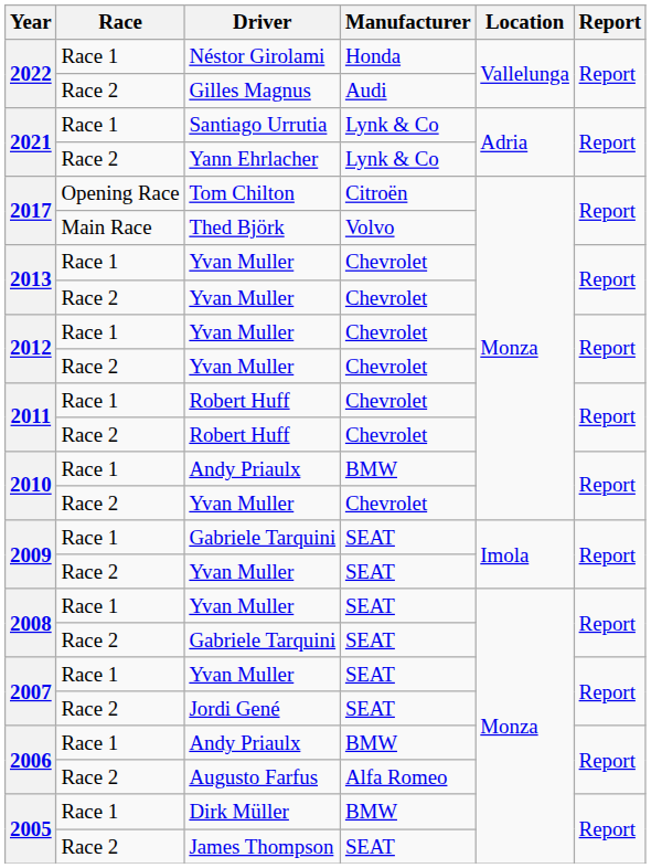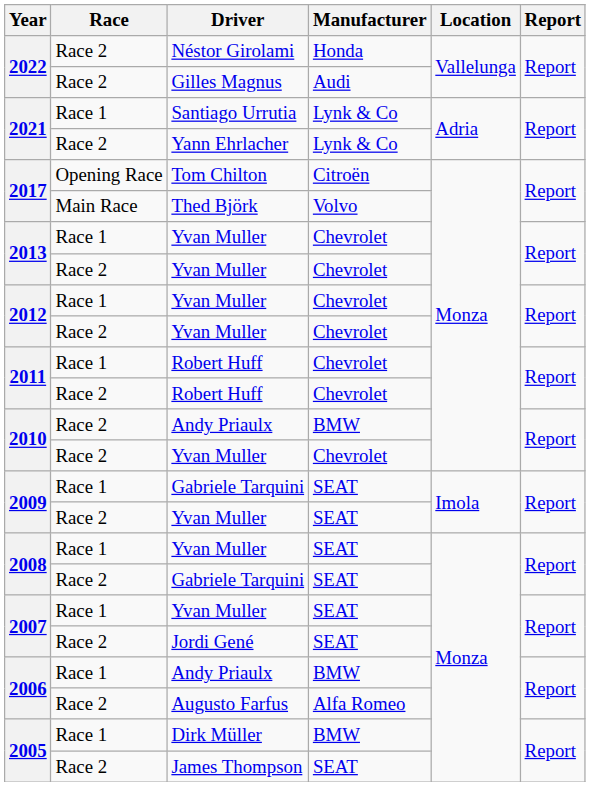 <table class="wikitable" style="font-size: 95%;">
 <tr>
 <th>Year</th>
 <th>Race</th>
 <th>Driver</th>
 <th>Manufacturer</th>
 <th>Location</th>
 <th>Report</th>
 </tr>
 <tr>
 <th rowspan=2><a href='#'>2022</a></th>
-<td>Race 1</td>
+<td>Race 2</td>
 <td> <a href='#'>Néstor Girolami</a></td>
 <td> <a href='#'>Honda</a></td>
 <td rowspan=2><a href='#'>Vallelunga</a></td>
 <td rowspan=2><a href='#'>Report</a></td>
 </tr>
 <tr>
 <td>Race 2</td>
 <td> <a href='#'>Gilles Magnus</a></td>
 <td> <a href='#'>Audi</a></td>
 </tr>
 <tr>
 <th rowspan=2><a href='#'>2021</a></th>
 <td>Race 1</td>
 <td> <a href='#'>Santiago Urrutia</a></td>
 <td> <a href='#'>Lynk & Co</a></td>
 <td rowspan=2><a href='#'>Adria</a></td>
 <td rowspan=2><a href='#'>Report</a></td>
 </tr>
 <tr>
 <td>Race 2</td>
 <td> <a href='#'>Yann Ehrlacher</a></td>
 <td> <a href='#'>Lynk & Co</a></td>
 </tr>
 <tr>
 <th rowspan=2><a href='#'>2017</a></th>
 <td>Opening Race</td>
 <td> <a href='#'>Tom Chilton</a></td>
 <td> <a href='#'>Citroën</a></td>
 <td rowspan=10><a href='#'>Monza</a></td>
 <td rowspan=2><a href='#'>Report</a></td>
 </tr>
 <tr>
 <td>Main Race</td>
 <td> <a href='#'>Thed Björk</a></td>
 <td> <a href='#'>Volvo</a></td>
 </tr>
 <tr>
 <th rowspan=2><a href='#'>2013</a></th>
 <td>Race 1</td>
 <td> <a href='#'>Yvan Muller</a></td>
 <td> <a href='#'>Chevrolet</a></td>
 <td rowspan=2><a href='#'>Report</a></td>
 </tr>
 <tr>
 <td>Race 2</td>
 <td> <a href='#'>Yvan Muller</a></td>
 <td> <a href='#'>Chevrolet</a></td>
 </tr>
 <tr>
 <th rowspan=2><a href='#'>2012</a></th>
 <td>Race 1</td>
 <td> <a href='#'>Yvan Muller</a></td>
 <td> <a href='#'>Chevrolet</a></td>
 <td rowspan=2><a href='#'>Report</a></td>
 </tr>
 <tr>
 <td>Race 2</td>
 <td> <a href='#'>Yvan Muller</a></td>
 <td> <a href='#'>Chevrolet</a></td>
 </tr>
 <tr>
 <th rowspan=2><a href='#'>2011</a></th>
 <td>Race 1</td>
 <td> <a href='#'>Robert Huff</a></td>
 <td> <a href='#'>Chevrolet</a></td>
 <td rowspan=2><a href='#'>Report</a></td>
 </tr>
 <tr>
 <td>Race 2</td>
 <td> <a href='#'>Robert Huff</a></td>
 <td> <a href='#'>Chevrolet</a></td>
 </tr>
 <tr>
 <th rowspan=2><a href='#'>2010</a></th>
-<td>Race 1</td>
+<td>Race 2</td>
 <td> <a href='#'>Andy Priaulx</a></td>
 <td> <a href='#'>BMW</a></td>
 <td rowspan=2><a href='#'>Report</a></td>
 </tr>
 <tr>
 <td>Race 2</td>
 <td> <a href='#'>Yvan Muller</a></td>
 <td> <a href='#'>Chevrolet</a></td>
 </tr>
 <tr>
 <th rowspan=2><a href='#'>2009</a></th>
 <td>Race 1</td>
 <td> <a href='#'>Gabriele Tarquini</a></td>
 <td> <a href='#'>SEAT</a></td>
 <td rowspan=2><a href='#'>Imola</a></td>
 <td rowspan=2><a href='#'>Report</a></td>
 </tr>
 <tr>
 <td>Race 2</td>
 <td> <a href='#'>Yvan Muller</a></td>
 <td> <a href='#'>SEAT</a></td>
 </tr>
 <tr>
 <th rowspan=2><a href='#'>2008</a></th>
 <td>Race 1</td>
 <td> <a href='#'>Yvan Muller</a></td>
 <td> <a href='#'>SEAT</a></td>
 <td rowspan=8><a href='#'>Monza</a></td>
 <td rowspan=2><a href='#'>Report</a></td>
 </tr>
 <tr>
 <td>Race 2</td>
 <td> <a href='#'>Gabriele Tarquini</a></td>
 <td> <a href='#'>SEAT</a></td>
 </tr>
 <tr>
 <th rowspan=2><a href='#'>2007</a></th>
 <td>Race 1</td>
 <td> <a href='#'>Yvan Muller</a></td>
 <td> <a href='#'>SEAT</a></td>
 <td rowspan=2><a href='#'>Report</a></td>
 </tr>
 <tr>
 <td>Race 2</td>
 <td> <a href='#'>Jordi Gené</a></td>
 <td> <a href='#'>SEAT</a></td>
 </tr>
 <tr>
 <th rowspan=2><a href='#'>2006</a></th>
 <td>Race 1</td>
 <td> <a href='#'>Andy Priaulx</a></td>
 <td> <a href='#'>BMW</a></td>
 <td rowspan=2><a href='#'>Report</a></td>
 </tr>
 <tr>
 <td>Race 2</td>
 <td> <a href='#'>Augusto Farfus</a></td>
 <td> <a href='#'>Alfa Romeo</a></td>
 </tr>
 <tr>
 <th rowspan=2><a href='#'>2005</a></th>
 <td>Race 1</td>
 <td> <a href='#'>Dirk Müller</a></td>
 <td> <a href='#'>BMW</a></td>
 <td rowspan=2><a href='#'>Report</a></td>
 </tr>
 <tr>
 <td>Race 2</td>
 <td> <a href='#'>James Thompson</a></td>
 <td> <a href='#'>SEAT</a></td>
 </tr>
 </table>
